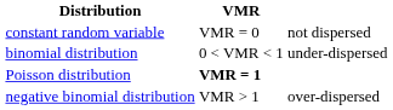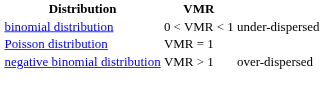 <table>
 <tr>
 <th>Distribution</th>
 <th>VMR</th>
 <th></th>
-</tr>
-<tr>
-<td><a href='#'>constant random variable</a></td>
-<td>VMR = 0</td>
-<td>not dispersed</td>
 </tr>
 <tr>
 <td><a href='#'>binomial distribution</a></td>
 <td>0 < VMR < 1</td>
 <td>under-dispersed</td>
 </tr>
 <tr>
 <td><a href='#'>Poisson distribution</a></td>
-<td><strong>VMR = 1</strong></td>
+<td>VMR = 1</td>
 <td></td>
 </tr>
 <tr>
 <td><a href='#'>negative binomial distribution</a></td>
 <td>VMR > 1</td>
 <td>over-dispersed</td>
 </tr>
 </table>
